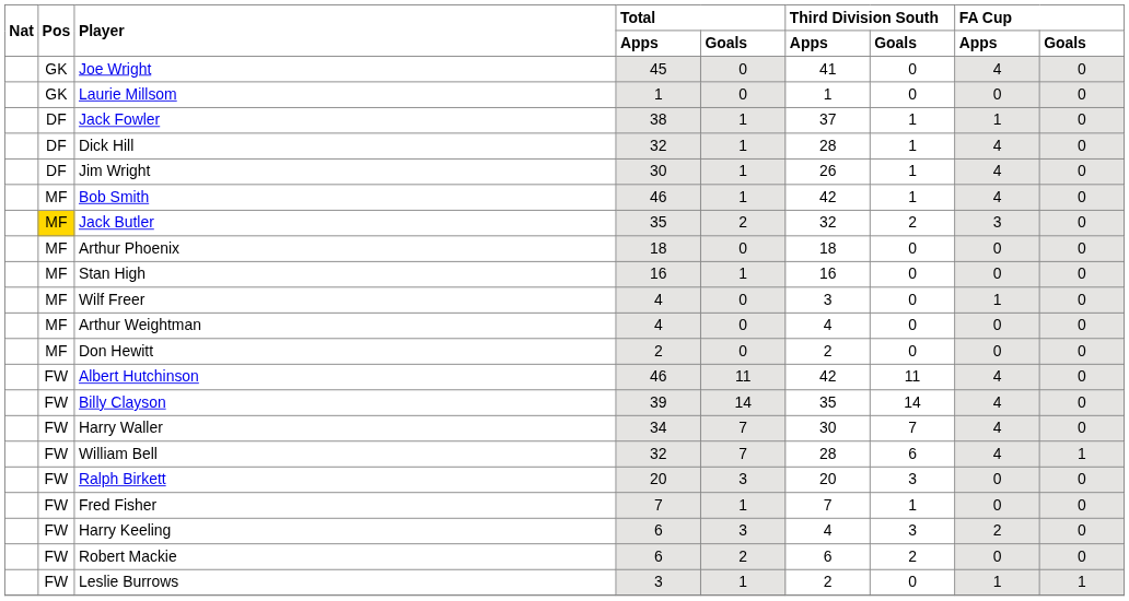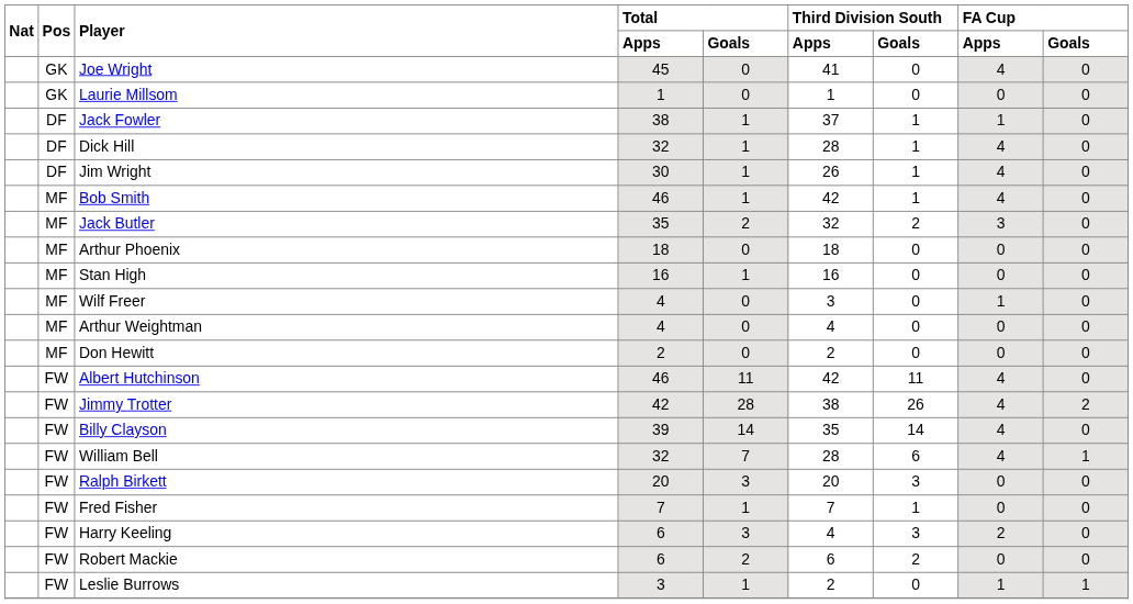 <table class="toccolours" border="1" cellpadding="4" cellspacing="0" style="text-align:center; border-collapse: collapse; margin:0;">
 <tr>
 <th rowspan=2>Nat</th>
 <th rowspan=2>Pos</th>
 <th rowspan=2 style="width:35em" align="left">Player</th>
 <th colspan=2 style="width:10em" align="left">Total</th>
 <th colspan=2 style="width:10em" align="left">Third Division South</th>
 <th colspan=2 style="width:10em" align="left">FA Cup</th>
 </tr>
 <tr>
 <th style="width:5em" align="left">Apps</th>
 <th style="width:5em" align="left">Goals</th>
 <th style="width:5em" align="left">Apps</th>
 <th style="width:5em" align="left">Goals</th>
 <th style="width:5em" align="left">Apps</th>
 <th style="width:5em" align="left">Goals</th>
 </tr>
 <tr>
 <td></td>
 <td>GK</td>
 <td align="left"><a href='#'>Joe Wright</a></td>
 <td style="background:#E5E4E2">45</td>
 <td style="background:#E5E4E2">0</td>
 <td>41</td>
 <td>0</td>
 <td style="background:#E5E4E2">4</td>
 <td style="background:#E5E4E2">0</td>
 </tr>
 <tr>
 <td></td>
 <td>GK</td>
 <td align="left"><a href='#'>Laurie Millsom</a></td>
 <td style="background:#E5E4E2">1</td>
 <td style="background:#E5E4E2">0</td>
 <td>1</td>
 <td>0</td>
 <td style="background:#E5E4E2">0</td>
 <td style="background:#E5E4E2">0</td>
 </tr>
 <tr>
 <td></td>
 <td>DF</td>
 <td align="left"><a href='#'>Jack Fowler</a></td>
 <td style="background:#E5E4E2">38</td>
 <td style="background:#E5E4E2">1</td>
 <td>37</td>
 <td>1</td>
 <td style="background:#E5E4E2">1</td>
 <td style="background:#E5E4E2">0</td>
 </tr>
 <tr>
 <td></td>
 <td>DF</td>
 <td align="left">Dick Hill</td>
 <td style="background:#E5E4E2">32</td>
 <td style="background:#E5E4E2">1</td>
 <td>28</td>
 <td>1</td>
 <td style="background:#E5E4E2">4</td>
 <td style="background:#E5E4E2">0</td>
 </tr>
 <tr>
 <td></td>
 <td>DF</td>
 <td align="left">Jim Wright</td>
 <td style="background:#E5E4E2">30</td>
 <td style="background:#E5E4E2">1</td>
 <td>26</td>
 <td>1</td>
 <td style="background:#E5E4E2">4</td>
 <td style="background:#E5E4E2">0</td>
 </tr>
 <tr>
 <td></td>
 <td>MF</td>
 <td align="left"><a href='#'>Bob Smith</a></td>
 <td style="background:#E5E4E2">46</td>
 <td style="background:#E5E4E2">1</td>
 <td>42</td>
 <td>1</td>
 <td style="background:#E5E4E2">4</td>
 <td style="background:#E5E4E2">0</td>
 </tr>
 <tr>
 <td></td>
-<td style="background: gold;">MF</td>
+<td>MF</td>
 <td align="left"><a href='#'>Jack Butler</a></td>
 <td style="background:#E5E4E2">35</td>
 <td style="background:#E5E4E2">2</td>
 <td>32</td>
 <td>2</td>
 <td style="background:#E5E4E2">3</td>
 <td style="background:#E5E4E2">0</td>
 </tr>
 <tr>
 <td></td>
 <td>MF</td>
 <td align="left">Arthur Phoenix</td>
 <td style="background:#E5E4E2">18</td>
 <td style="background:#E5E4E2">0</td>
 <td>18</td>
 <td>0</td>
 <td style="background:#E5E4E2">0</td>
 <td style="background:#E5E4E2">0</td>
 </tr>
 <tr>
 <td></td>
 <td>MF</td>
 <td align="left">Stan High</td>
 <td style="background:#E5E4E2">16</td>
 <td style="background:#E5E4E2">1</td>
 <td>16</td>
 <td>0</td>
 <td style="background:#E5E4E2">0</td>
 <td style="background:#E5E4E2">0</td>
 </tr>
 <tr>
 <td></td>
 <td>MF</td>
 <td align="left">Wilf Freer</td>
 <td style="background:#E5E4E2">4</td>
 <td style="background:#E5E4E2">0</td>
 <td>3</td>
 <td>0</td>
 <td style="background:#E5E4E2">1</td>
 <td style="background:#E5E4E2">0</td>
 </tr>
 <tr>
 <td></td>
 <td>MF</td>
 <td align="left">Arthur Weightman</td>
 <td style="background:#E5E4E2">4</td>
 <td style="background:#E5E4E2">0</td>
 <td>4</td>
 <td>0</td>
 <td style="background:#E5E4E2">0</td>
 <td style="background:#E5E4E2">0</td>
 </tr>
 <tr>
 <td></td>
 <td>MF</td>
 <td align="left">Don Hewitt</td>
 <td style="background:#E5E4E2">2</td>
 <td style="background:#E5E4E2">0</td>
 <td>2</td>
 <td>0</td>
 <td style="background:#E5E4E2">0</td>
 <td style="background:#E5E4E2">0</td>
 </tr>
 <tr>
 <td></td>
 <td>FW</td>
 <td align="left"><a href='#'>Albert Hutchinson</a></td>
 <td style="background:#E5E4E2">46</td>
 <td style="background:#E5E4E2">11</td>
 <td>42</td>
 <td>11</td>
 <td style="background:#E5E4E2">4</td>
 <td style="background:#E5E4E2">0</td>
 </tr>
 <tr>
 <td></td>
 <td>FW</td>
+<td align="left"><a href='#'>Jimmy Trotter</a></td>
+<td style="background:#E5E4E2">42</td>
+<td style="background:#E5E4E2">28</td>
+<td>38</td>
+<td>26</td>
+<td style="background:#E5E4E2">4</td>
+<td style="background:#E5E4E2">2</td>
+</tr>
+<tr>
+<td></td>
+<td>FW</td>
 <td align="left"><a href='#'>Billy Clayson</a></td>
 <td style="background:#E5E4E2">39</td>
 <td style="background:#E5E4E2">14</td>
 <td>35</td>
 <td>14</td>
-<td style="background:#E5E4E2">4</td>
-<td style="background:#E5E4E2">0</td>
-</tr>
-<tr>
-<td></td>
-<td>FW</td>
-<td align="left">Harry Waller</td>
-<td style="background:#E5E4E2">34</td>
-<td style="background:#E5E4E2">7</td>
-<td>30</td>
-<td>7</td>
 <td style="background:#E5E4E2">4</td>
 <td style="background:#E5E4E2">0</td>
 </tr>
 <tr>
 <td></td>
 <td>FW</td>
 <td align="left">William Bell</td>
 <td style="background:#E5E4E2">32</td>
 <td style="background:#E5E4E2">7</td>
 <td>28</td>
 <td>6</td>
 <td style="background:#E5E4E2">4</td>
 <td style="background:#E5E4E2">1</td>
 </tr>
 <tr>
 <td></td>
 <td>FW</td>
 <td align="left"><a href='#'>Ralph Birkett</a></td>
 <td style="background:#E5E4E2">20</td>
 <td style="background:#E5E4E2">3</td>
 <td>20</td>
 <td>3</td>
 <td style="background:#E5E4E2">0</td>
 <td style="background:#E5E4E2">0</td>
 </tr>
 <tr>
 <td></td>
 <td>FW</td>
 <td align="left">Fred Fisher</td>
 <td style="background:#E5E4E2">7</td>
 <td style="background:#E5E4E2">1</td>
 <td>7</td>
 <td>1</td>
 <td style="background:#E5E4E2">0</td>
 <td style="background:#E5E4E2">0</td>
 </tr>
 <tr>
 <td></td>
 <td>FW</td>
 <td align="left">Harry Keeling</td>
 <td style="background:#E5E4E2">6</td>
 <td style="background:#E5E4E2">3</td>
 <td>4</td>
 <td>3</td>
 <td style="background:#E5E4E2">2</td>
 <td style="background:#E5E4E2">0</td>
 </tr>
 <tr>
 <td></td>
 <td>FW</td>
 <td align="left">Robert Mackie</td>
 <td style="background:#E5E4E2">6</td>
 <td style="background:#E5E4E2">2</td>
 <td>6</td>
 <td>2</td>
 <td style="background:#E5E4E2">0</td>
 <td style="background:#E5E4E2">0</td>
 </tr>
 <tr>
 <td></td>
 <td>FW</td>
 <td align="left">Leslie Burrows</td>
 <td style="background:#E5E4E2">3</td>
 <td style="background:#E5E4E2">1</td>
 <td>2</td>
 <td>0</td>
 <td style="background:#E5E4E2">1</td>
 <td style="background:#E5E4E2">1</td>
 </tr>
 <tr>
 </tr>
 </table>
